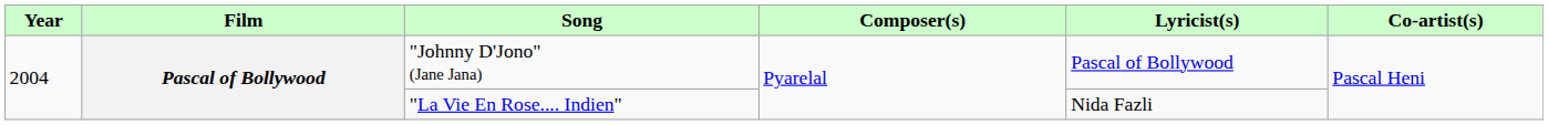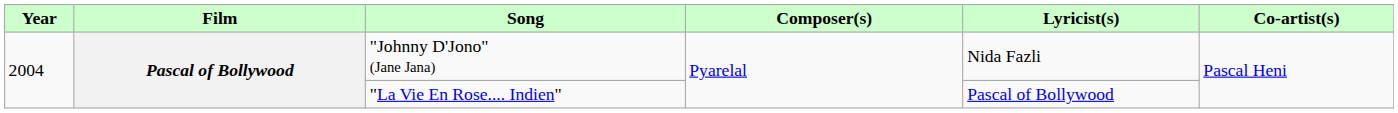 <table class="wikitable plainrowheaders" style="width:100%;" textcolor:#000;">
 <tr style="background:#cfc; text-align:center;">
 <td scope="col" style="width:5%;"><strong>Year</strong></td>
 <td scope="col" style="width:21%;"><strong>Film</strong></td>
 <td scope="col" style="width:23%;"><strong>Song</strong></td>
 <td scope="col" style="width:20%;"><strong>Composer(s)</strong></td>
 <td scope="col" style="width:17%;"><strong>Lyricist(s)</strong></td>
 <td scope="col" style="width:18%;"><strong>Co-artist(s)</strong></td>
 </tr>
 <tr>
 <td rowspan="2">2004</td>
 <th scope="row" rowspan="2"><em>Pascal of Bollywood</em></th>
 <td>"Johnny D'Jono"<br><small>(Jane Jana)</small></td>
 <td rowspan="2"><a href='#'>Pyarelal</a></td>
-<td><a href='#'>Pascal of Bollywood</a></td>
+<td>Nida Fazli</td>
 <td rowspan="2"><a href='#'>Pascal Heni</a></td>
 </tr>
 <tr>
 <td>"<a href='#'>La Vie En Rose.... Indien</a>"</td>
-<td>Nida Fazli</td>
+<td><a href='#'>Pascal of Bollywood</a></td>
 </tr>
 </table>
